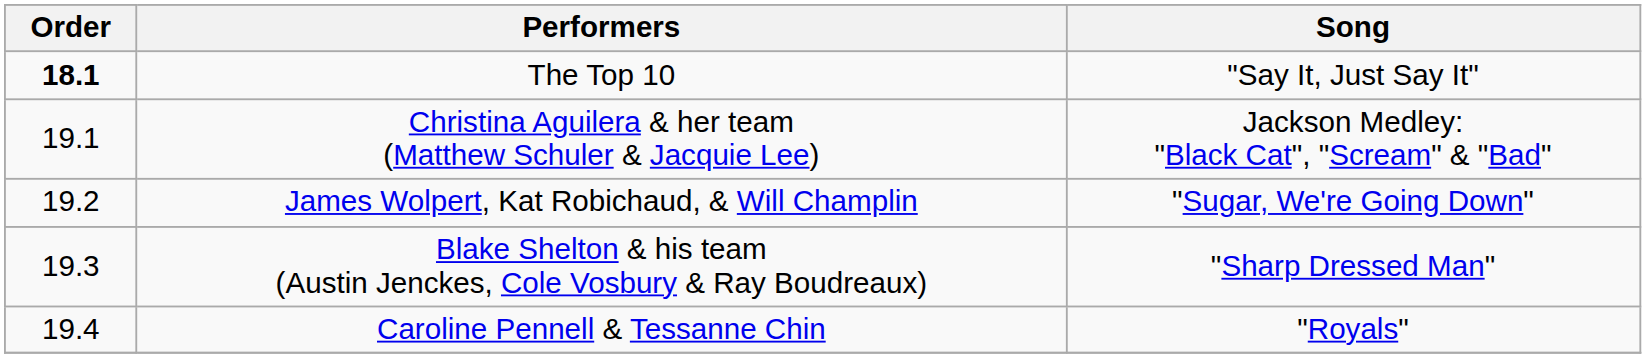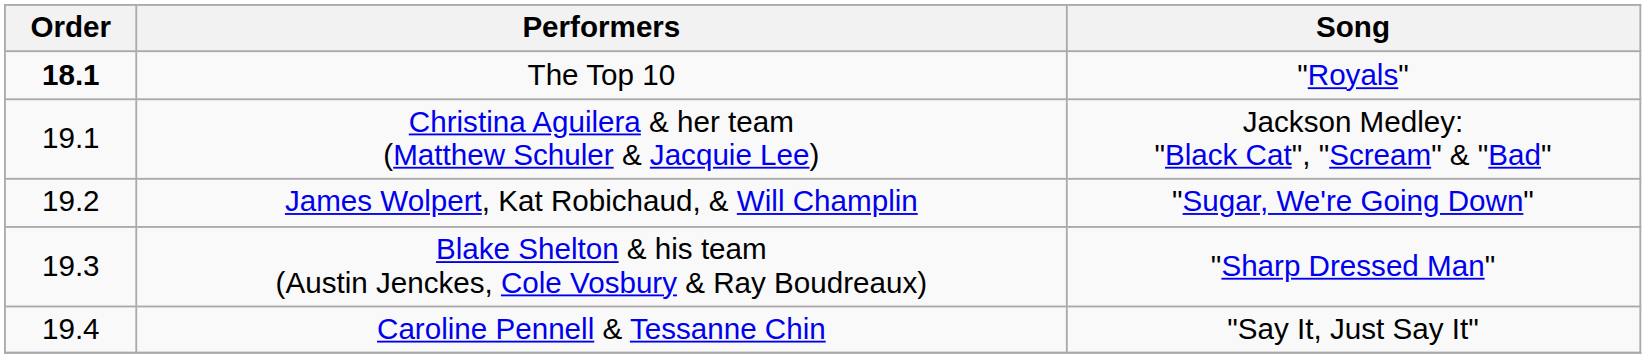 <table class="wikitable" style="text-align:center; width:70%;">
 <tr>
 <th>Order</th>
 <th>Performers</th>
 <th>Song</th>
 </tr>
 <tr>
 <td><strong>18.1</strong></td>
 <td>The Top 10</td>
-<td>"Say It, Just Say It"</td>
+<td>"<a href='#'>Royals</a>"</td>
 </tr>
 <tr>
 <td>19.1</td>
 <td><a href='#'>Christina Aguilera</a> & her team<br>(<a href='#'>Matthew Schuler</a> & <a href='#'>Jacquie Lee</a>)</td>
 <td>Jackson Medley:<br>"<a href='#'>Black Cat</a>", "<a href='#'>Scream</a>" & "<a href='#'>Bad</a>"</td>
 </tr>
 <tr>
 <td>19.2</td>
 <td><a href='#'>James Wolpert</a>, Kat Robichaud, & <a href='#'>Will Champlin</a></td>
 <td>"<a href='#'>Sugar, We're Going Down</a>"</td>
 </tr>
 <tr>
 <td>19.3</td>
 <td><a href='#'>Blake Shelton</a> & his team<br>(Austin Jenckes, <a href='#'>Cole Vosbury</a> & Ray Boudreaux)</td>
 <td>"<a href='#'>Sharp Dressed Man</a>"</td>
 </tr>
 <tr>
 <td>19.4</td>
 <td><a href='#'>Caroline Pennell</a> & <a href='#'>Tessanne Chin</a></td>
-<td>"<a href='#'>Royals</a>"</td>
+<td>"Say It, Just Say It"</td>
 </tr>
 <tr>
 </tr>
 </table>
